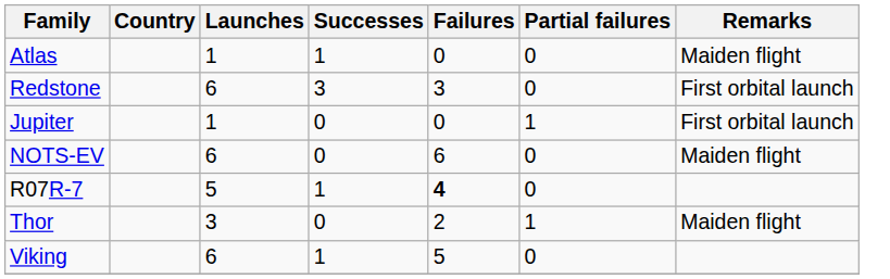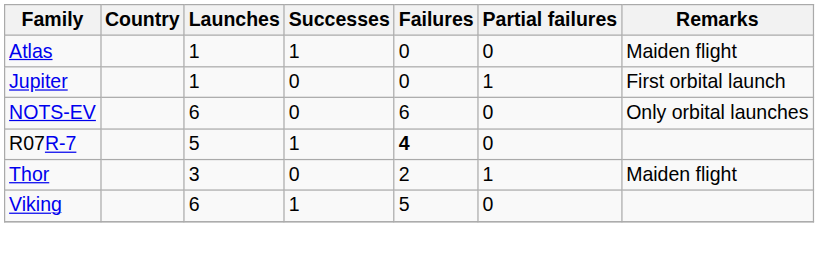 <table class="wikitable sortable">
 <tr>
 <th scope=col>Family</th>
 <th scope=col>Country</th>
 <th scope=col>Launches</th>
 <th scope=col>Successes</th>
 <th scope=col>Failures</th>
 <th scope=col>Partial failures</th>
 <th scope=col>Remarks</th>
 </tr>
 <tr>
 <td><a href='#'>Atlas</a></td>
 <td></td>
 <td>1</td>
 <td>1</td>
 <td>0</td>
 <td>0</td>
 <td>Maiden flight</td>
 </tr>
 <tr>
-<td><a href='#'>Redstone</a></td>
-<td></td>
-<td>6</td>
-<td>3</td>
-<td>3</td>
-<td>0</td>
-<td>First orbital launch</td>
-</tr>
-<tr>
 <td><a href='#'>Jupiter</a></td>
 <td></td>
 <td>1</td>
 <td>0</td>
 <td>0</td>
 <td>1</td>
 <td>First orbital launch</td>
 </tr>
 <tr>
 <td><a href='#'>NOTS-EV</a></td>
 <td></td>
 <td>6</td>
 <td>0</td>
 <td>6</td>
 <td>0</td>
-<td>Maiden flight</td>
+<td>Only orbital launches</td>
 </tr>
 <tr>
 <td><span>R07</span><a href='#'>R-7</a></td>
 <td></td>
 <td>5</td>
 <td>1</td>
 <td><strong>4</strong></td>
 <td>0</td>
 <td></td>
 </tr>
 <tr>
 <td><a href='#'>Thor</a></td>
 <td></td>
 <td>3</td>
 <td>0</td>
 <td>2</td>
 <td>1</td>
 <td>Maiden flight</td>
 </tr>
 <tr>
 <td><a href='#'>Viking</a></td>
 <td></td>
 <td>6</td>
 <td>1</td>
 <td>5</td>
 <td>0</td>
 <td></td>
 </tr>
 <tr>
 </tr>
 </table>
